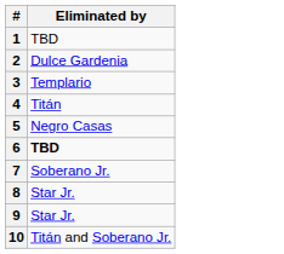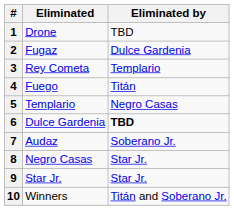 <table class="wikitable sortable">
 <tr>
 <th scope="col">#</th>
+<th scope="col">Eliminated</th>
 <th scope="col">Eliminated by</th>
 </tr>
 <tr>
 <th>1</th>
+<td><a href='#'>Drone</a></td>
 <td>TBD</td>
 </tr>
 <tr>
 <th>2</th>
+<td><a href='#'>Fugaz</a></td>
 <td><a href='#'>Dulce Gardenia</a></td>
 </tr>
 <tr>
 <th>3</th>
+<td><a href='#'>Rey Cometa</a></td>
 <td><a href='#'>Templario</a></td>
 </tr>
 <tr>
 <th>4</th>
+<td><a href='#'>Fuego</a></td>
 <td><a href='#'>Titán</a></td>
 </tr>
 <tr>
 <th>5</th>
+<td><a href='#'>Templario</a></td>
 <td><a href='#'>Negro Casas</a></td>
 </tr>
 <tr>
 <th>6</th>
+<td><a href='#'>Dulce Gardenia</a></td>
 <td><strong>TBD</strong></td>
 </tr>
 <tr>
 <th>7</th>
+<td><a href='#'>Audaz</a></td>
 <td><a href='#'>Soberano Jr.</a></td>
 </tr>
 <tr>
 <th>8</th>
+<td><a href='#'>Negro Casas</a></td>
 <td><a href='#'>Star Jr.</a></td>
 </tr>
 <tr>
 <th>9</th>
 <td><a href='#'>Star Jr.</a></td>
+<td><a href='#'>Star Jr.</a></td>
 </tr>
 <tr>
 <th>10</th>
+<td>Winners</td>
 <td><a href='#'>Titán</a> and <a href='#'>Soberano Jr.</a></td>
 </tr>
 </table>
